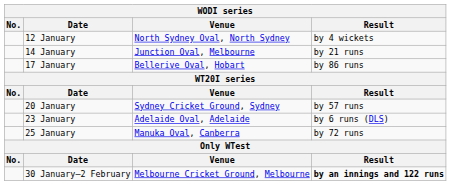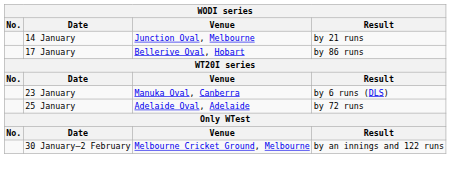 <table class="wikitable">
 <tr>
 <th colspan="4">WODI series</th>
 </tr>
 <tr>
 <th>No.</th>
 <th>Date</th>
 <th>Venue</th>
 <th>Result</th>
-</tr>
-<tr>
-<td></td>
-<td>12 January</td>
-<td><a href='#'>North Sydney Oval</a>, <a href='#'>North Sydney</a></td>
-<td> by 4 wickets</td>
 </tr>
 <tr>
 <td></td>
 <td>14 January</td>
 <td><a href='#'>Junction Oval</a>, <a href='#'>Melbourne</a></td>
 <td> by 21 runs</td>
 </tr>
 <tr>
 <td></td>
 <td>17 January</td>
 <td><a href='#'>Bellerive Oval</a>, <a href='#'>Hobart</a></td>
 <td> by 86 runs</td>
 </tr>
 <tr>
 <th colspan="4">WT20I series</th>
 </tr>
 <tr>
 <th>No.</th>
 <th>Date</th>
 <th>Venue</th>
 <th>Result</th>
 </tr>
 <tr>
 <td></td>
-<td>20 January</td>
-<td><a href='#'>Sydney Cricket Ground</a>, <a href='#'>Sydney</a></td>
-<td> by 57 runs</td>
-</tr>
-<tr>
-<td></td>
 <td>23 January</td>
-<td><a href='#'>Adelaide Oval</a>, <a href='#'>Adelaide</a></td>
+<td><a href='#'>Manuka Oval</a>, <a href='#'>Canberra</a></td>
 <td> by 6 runs (<a href='#'>DLS</a>)</td>
 </tr>
 <tr>
 <td></td>
 <td>25 January</td>
-<td><a href='#'>Manuka Oval</a>, <a href='#'>Canberra</a></td>
+<td><a href='#'>Adelaide Oval</a>, <a href='#'>Adelaide</a></td>
 <td> by 72 runs</td>
 </tr>
 <tr>
 <th colspan="4">Only WTest</th>
 </tr>
 <tr>
 <th>No.</th>
 <th>Date</th>
 <th>Venue</th>
 <th>Result</th>
 </tr>
 <tr>
 <td></td>
 <td>30 January–2 February</td>
 <td><a href='#'>Melbourne Cricket Ground</a>, <a href='#'>Melbourne</a></td>
-<td><strong> by an innings and 122 runs</strong></td>
+<td> by an innings and 122 runs</td>
 </tr>
 </table>
